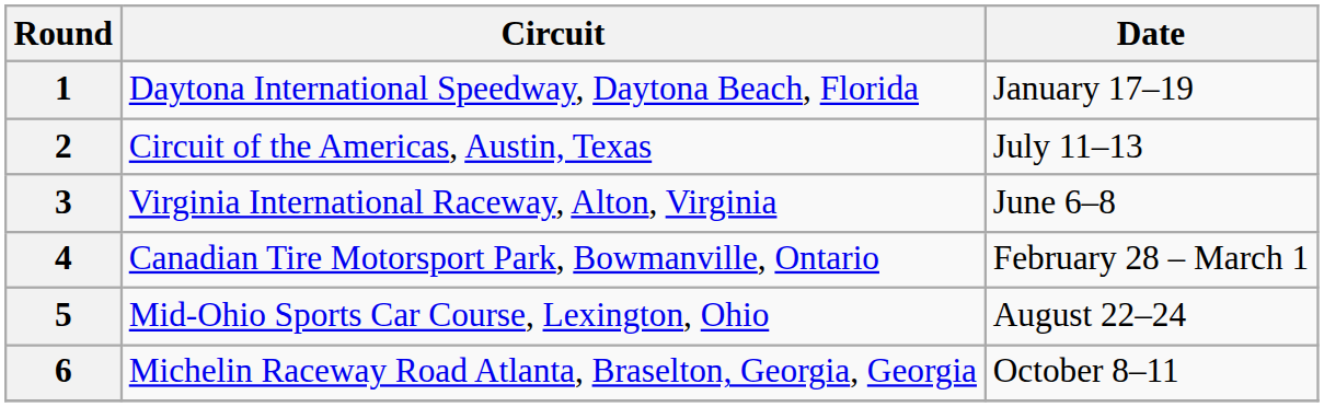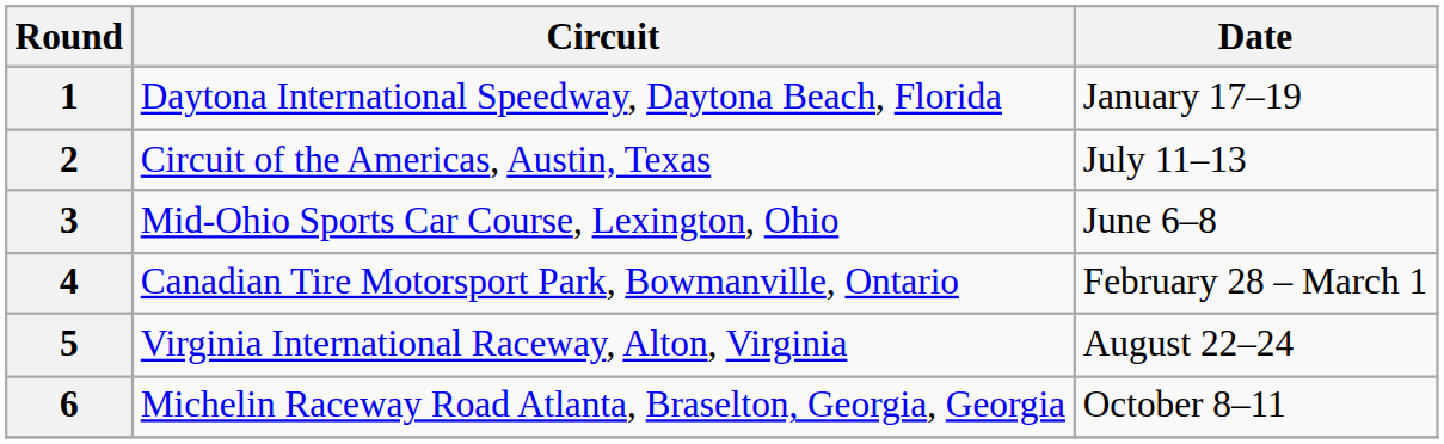 <table class="wikitable" style="font-size:85%;">
 <tr>
 <th>Round</th>
 <th>Circuit</th>
 <th>Date</th>
 </tr>
 <tr>
 <th>1</th>
 <td> <a href='#'>Daytona International Speedway</a>, <a href='#'>Daytona Beach</a>, <a href='#'>Florida</a></td>
 <td>January 17–19</td>
 </tr>
 <tr>
 <th>2</th>
 <td> <a href='#'>Circuit of the Americas</a>, <a href='#'>Austin, Texas</a></td>
 <td>July 11–13</td>
 </tr>
 <tr>
 <th>3</th>
-<td> <a href='#'>Virginia International Raceway</a>, <a href='#'>Alton</a>, <a href='#'>Virginia</a></td>
+<td> <a href='#'>Mid-Ohio Sports Car Course</a>, <a href='#'>Lexington</a>, <a href='#'>Ohio</a></td>
 <td>June 6–8</td>
 </tr>
 <tr>
 <th>4</th>
 <td> <a href='#'>Canadian Tire Motorsport Park</a>, <a href='#'>Bowmanville</a>, <a href='#'>Ontario</a></td>
 <td>February 28 – March 1</td>
 </tr>
 <tr>
 <th>5</th>
-<td> <a href='#'>Mid-Ohio Sports Car Course</a>, <a href='#'>Lexington</a>, <a href='#'>Ohio</a></td>
+<td> <a href='#'>Virginia International Raceway</a>, <a href='#'>Alton</a>, <a href='#'>Virginia</a></td>
 <td>August 22–24</td>
 </tr>
 <tr>
 <th>6</th>
 <td> <a href='#'>Michelin Raceway Road Atlanta</a>, <a href='#'>Braselton, Georgia</a>, <a href='#'>Georgia</a></td>
 <td>October 8–11</td>
 </tr>
 <tr>
 </tr>
 </table>
